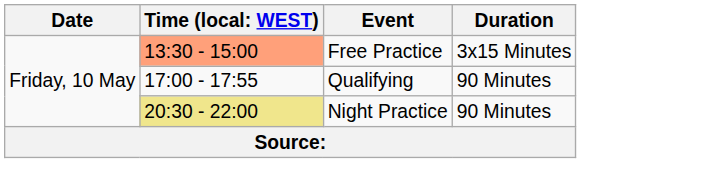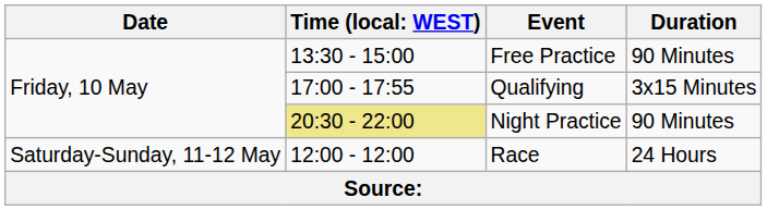 <table class="wikitable" style="font-size:90%;">
 <tr>
 <th>Date</th>
 <th>Time (local: <a href='#'>WEST</a>)</th>
 <th>Event</th>
 <th>Duration</th>
 </tr>
 <tr>
 <td rowspan="3">Friday, 10 May</td>
-<td style="background: lightsalmon;">13:30 - 15:00</td>
+<td>13:30 - 15:00</td>
 <td>Free Practice</td>
-<td>3x15 Minutes</td>
+<td>90 Minutes</td>
 </tr>
 <tr>
 <td>17:00 - 17:55</td>
 <td>Qualifying</td>
-<td>90 Minutes</td>
+<td>3x15 Minutes</td>
 </tr>
 <tr>
 <td style="background: khaki;">20:30 - 22:00</td>
 <td>Night Practice</td>
 <td>90 Minutes</td>
 </tr>
 <tr>
+<td>Saturday-Sunday, 11-12 May</td>
+<td>12:00 - 12:00</td>
+<td>Race</td>
+<td>24 Hours</td>
+</tr>
+<tr>
 <th colspan="4">Source:</th>
 </tr>
 </table>
